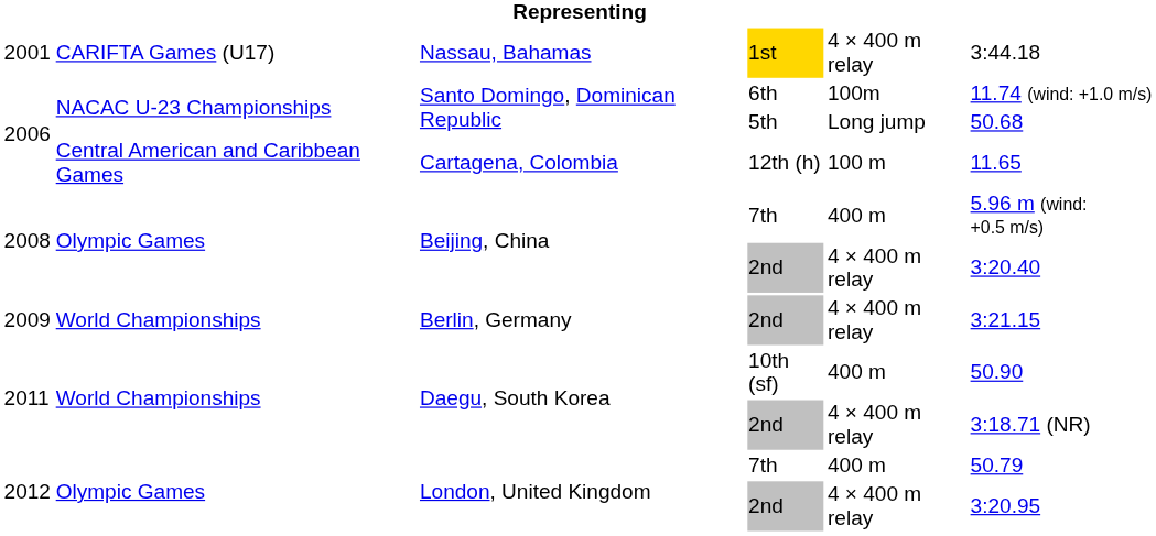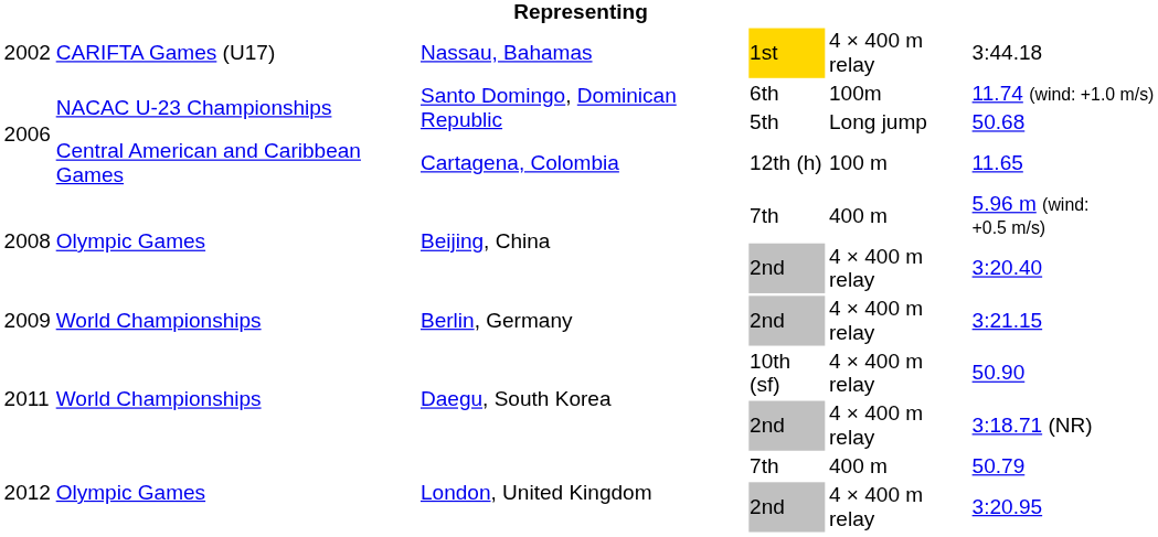 <table>
 <tr>
 <th colspan="6">Representing </th>
 </tr>
 <tr>
-<td>2001</td>
+<td>2002</td>
 <td><a href='#'>CARIFTA Games</a> (U17)</td>
 <td><a href='#'>Nassau, Bahamas</a></td>
 <td bgcolor=gold>1st</td>
 <td>4 × 400 m relay</td>
 <td>3:44.18</td>
 </tr>
 <tr>
 <td rowspan=3>2006</td>
 <td rowspan=2><a href='#'>NACAC U-23 Championships</a></td>
 <td rowspan=2><a href='#'>Santo Domingo</a>, <a href='#'>Dominican Republic</a></td>
 <td>6th</td>
 <td>100m</td>
 <td><a href='#'>11.74</a> <small>(wind: +1.0 m/s)</small></td>
 </tr>
 <tr>
 <td>5th</td>
 <td>Long jump</td>
 <td><a href='#'>50.68</a></td>
 </tr>
 <tr>
 <td><a href='#'>Central American and Caribbean Games</a></td>
 <td><a href='#'>Cartagena, Colombia</a></td>
 <td>12th (h)</td>
 <td>100 m</td>
 <td><a href='#'>11.65</a></td>
 </tr>
 <tr>
 <td rowspan=2>2008</td>
 <td rowspan=2><a href='#'>Olympic Games</a></td>
 <td rowspan=2><a href='#'>Beijing</a>, China</td>
 <td>7th</td>
 <td>400 m</td>
 <td><a href='#'>5.96 m</a> <small>(wind: +0.5 m/s)</small></td>
 </tr>
 <tr>
 <td bgcolor=silver>2nd</td>
 <td>4 × 400 m relay</td>
 <td><a href='#'>3:20.40</a></td>
 </tr>
 <tr>
 <td>2009</td>
 <td><a href='#'>World Championships</a></td>
 <td><a href='#'>Berlin</a>, Germany</td>
 <td bgcolor=silver>2nd</td>
 <td>4 × 400 m relay</td>
 <td><a href='#'>3:21.15</a></td>
 </tr>
 <tr>
 <td rowspan=2>2011</td>
 <td rowspan=2><a href='#'>World Championships</a></td>
 <td rowspan=2><a href='#'>Daegu</a>, South Korea</td>
 <td>10th (sf)</td>
-<td>400 m</td>
+<td>4 × 400 m relay</td>
 <td><a href='#'>50.90</a></td>
 </tr>
 <tr>
 <td bgcolor=silver>2nd</td>
 <td>4 × 400 m relay</td>
 <td><a href='#'>3:18.71</a> (NR)</td>
 </tr>
 <tr>
 <td rowspan=2>2012</td>
 <td rowspan=2><a href='#'>Olympic Games</a></td>
 <td rowspan=2><a href='#'>London</a>, United Kingdom</td>
 <td>7th</td>
 <td>400 m</td>
 <td><a href='#'>50.79</a></td>
 </tr>
 <tr>
 <td bgcolor=silver>2nd</td>
 <td>4 × 400 m relay</td>
 <td><a href='#'>3:20.95</a></td>
 </tr>
 </table>
